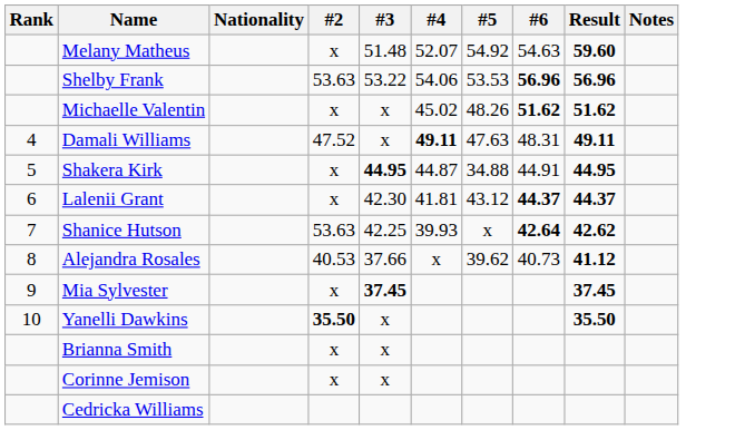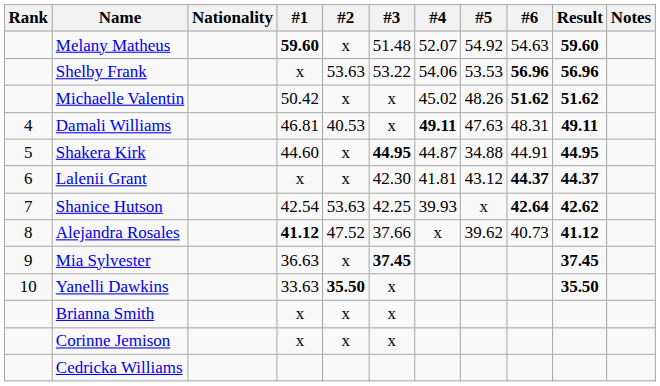 <table class="wikitable sortable" style="text-align:center">
 <tr>
 <th>Rank</th>
 <th>Name</th>
 <th>Nationality</th>
+<th>#1</th>
 <th>#2</th>
 <th>#3</th>
 <th>#4</th>
 <th>#5</th>
 <th>#6</th>
 <th>Result</th>
 <th>Notes</th>
 </tr>
 <tr>
 <td></td>
 <td align=left><a href='#'>Melany Matheus</a></td>
 <td align=left></td>
+<td><strong>59.60</strong></td>
 <td>x</td>
 <td>51.48</td>
 <td>52.07</td>
 <td>54.92</td>
 <td>54.63</td>
 <td><strong>59.60</strong></td>
 <td></td>
 </tr>
 <tr>
 <td></td>
 <td align=left><a href='#'>Shelby Frank</a></td>
 <td align=left></td>
+<td>x</td>
 <td>53.63</td>
 <td>53.22</td>
 <td>54.06</td>
 <td>53.53</td>
 <td><strong>56.96</strong></td>
 <td><strong>56.96</strong></td>
 <td></td>
 </tr>
 <tr>
 <td></td>
 <td align=left><a href='#'>Michaelle Valentin</a></td>
 <td align=left></td>
+<td>50.42</td>
 <td>x</td>
 <td>x</td>
 <td>45.02</td>
 <td>48.26</td>
 <td><strong>51.62</strong></td>
 <td><strong>51.62</strong></td>
 <td></td>
 </tr>
 <tr>
 <td>4</td>
 <td align=left><a href='#'>Damali Williams</a></td>
 <td align=left></td>
-<td>47.52</td>
+<td>46.81</td>
+<td>40.53</td>
 <td>x</td>
 <td><strong>49.11</strong></td>
 <td>47.63</td>
 <td>48.31</td>
 <td><strong>49.11</strong></td>
 <td></td>
 </tr>
 <tr>
 <td>5</td>
 <td align=left><a href='#'>Shakera Kirk</a></td>
 <td align=left></td>
+<td>44.60</td>
 <td>x</td>
 <td><strong>44.95</strong></td>
 <td>44.87</td>
 <td>34.88</td>
 <td>44.91</td>
 <td><strong>44.95</strong></td>
 <td></td>
 </tr>
 <tr>
 <td>6</td>
 <td align=left><a href='#'>Lalenii Grant</a></td>
 <td align=left></td>
 <td>x</td>
+<td>x</td>
 <td>42.30</td>
 <td>41.81</td>
 <td>43.12</td>
 <td><strong>44.37</strong></td>
 <td><strong>44.37</strong></td>
 <td></td>
 </tr>
 <tr>
 <td>7</td>
 <td align=left><a href='#'>Shanice Hutson</a></td>
 <td align=left></td>
+<td>42.54</td>
 <td>53.63</td>
 <td>42.25</td>
 <td>39.93</td>
 <td>x</td>
 <td><strong>42.64</strong></td>
 <td><strong>42.62</strong></td>
 <td></td>
 </tr>
 <tr>
 <td>8</td>
 <td align=left><a href='#'>Alejandra Rosales</a></td>
 <td align=left></td>
-<td>40.53</td>
+<td><strong>41.12</strong></td>
+<td>47.52</td>
 <td>37.66</td>
 <td>x</td>
 <td>39.62</td>
 <td>40.73</td>
 <td><strong>41.12</strong></td>
 <td></td>
 </tr>
 <tr>
 <td>9</td>
 <td align=left><a href='#'>Mia Sylvester</a></td>
 <td align=left></td>
+<td>36.63</td>
 <td>x</td>
 <td><strong>37.45</strong></td>
 <td></td>
 <td></td>
 <td></td>
 <td><strong>37.45</strong></td>
 <td></td>
 </tr>
 <tr>
 <td>10</td>
 <td align=left><a href='#'>Yanelli Dawkins</a></td>
 <td align=left></td>
+<td>33.63</td>
 <td><strong>35.50</strong></td>
 <td>x</td>
 <td></td>
 <td></td>
 <td></td>
 <td><strong>35.50</strong></td>
 <td></td>
 </tr>
 <tr>
 <td></td>
 <td align=left><a href='#'>Brianna Smith</a></td>
 <td align=left></td>
 <td>x</td>
 <td>x</td>
+<td>x</td>
 <td></td>
 <td></td>
 <td></td>
 <td><strong></strong></td>
 <td></td>
 </tr>
 <tr>
 <td></td>
 <td align=left><a href='#'>Corinne Jemison</a></td>
 <td align=left></td>
+<td>x</td>
 <td>x</td>
 <td>x</td>
 <td></td>
 <td></td>
 <td></td>
 <td><strong></strong></td>
 <td></td>
 </tr>
 <tr>
 <td></td>
 <td align=left><a href='#'>Cedricka Williams</a></td>
 <td align=left></td>
 <td></td>
 <td></td>
 <td></td>
 <td></td>
 <td></td>
+<td></td>
 <td><strong></strong></td>
 <td></td>
 </tr>
 </table>
